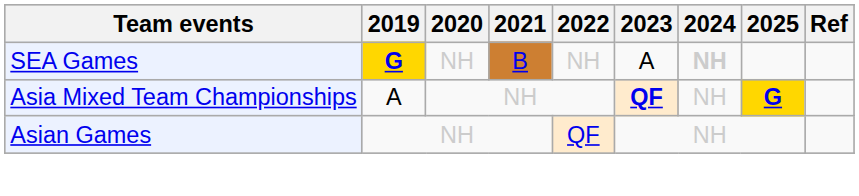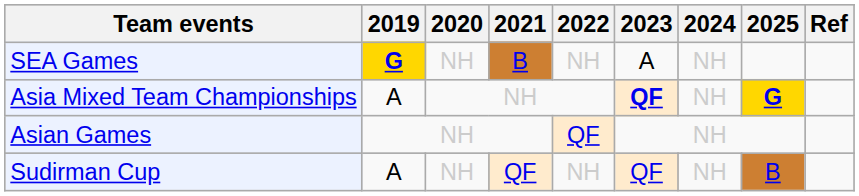 <table style='font-size: 90%; text-align:center;' class='wikitable'>
 <tr>
 <th>Team events</th>
 <th>2019</th>
 <th>2020</th>
 <th>2021</th>
 <th>2022</th>
 <th>2023</th>
 <th>2024</th>
 <th>2025</th>
 <th>Ref</th>
 </tr>
 <tr>
 <td bgcolor="#ECF2FF"; align="left"><a href='#'>SEA Games</a></td>
 <td bgcolor=gold><a href='#'><strong>G</strong></a></td>
 <td style=color:#ccc>NH</td>
 <td bgcolor=CD7F32><a href='#'>B</a></td>
 <td style=color:#ccc>NH</td>
 <td>A</td>
-<td style=color:#ccc><strong>NH</strong></td>
+<td style=color:#ccc>NH</td>
 <td></td>
 <td></td>
 </tr>
 <tr>
 <td bgcolor="#ECF2FF"; align="left"><a href='#'>Asia Mixed Team Championships</a></td>
 <td>A</td>
 <td colspan="3" style=color:#ccc>NH</td>
 <td bgcolor=FFEBCD><strong><a href='#'>QF</a></strong></td>
 <td style=color:#ccc>NH</td>
 <td bgcolor=gold><a href='#'><strong>G</strong></a></td>
 <td></td>
 </tr>
 <tr>
 <td bgcolor="#ECF2FF"; align="left"><a href='#'>Asian Games</a></td>
 <td colspan="3" style=color:#ccc>NH</td>
 <td bgcolor=FFEBCD><a href='#'>QF</a></td>
 <td colspan="3" style=color:#ccc>NH</td>
 <td></td>
 </tr>
+<tr>
+<td bgcolor="#ECF2FF"; align="left"><a href='#'>Sudirman Cup</a></td>
+<td>A</td>
+<td style=color:#ccc>NH</td>
+<td bgcolor=FFEBCD><a href='#'>QF</a></td>
+<td style=color:#ccc>NH</td>
+<td bgcolor=FFEBCD><a href='#'>QF</a></td>
+<td style=color:#ccc>NH</td>
+<td bgcolor=CD7F32><a href='#'>B</a></td>
+<td></td>
+</tr>
 </table>
